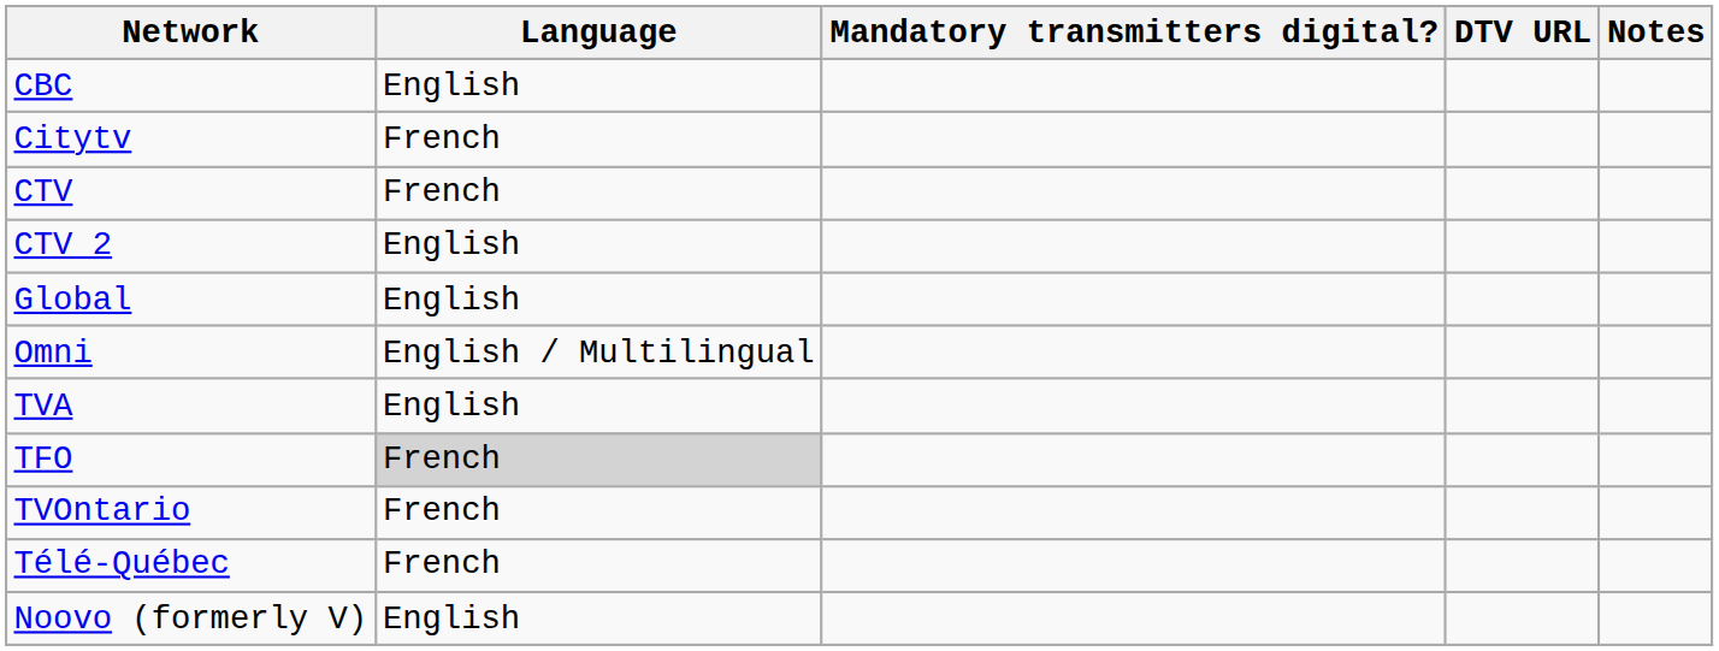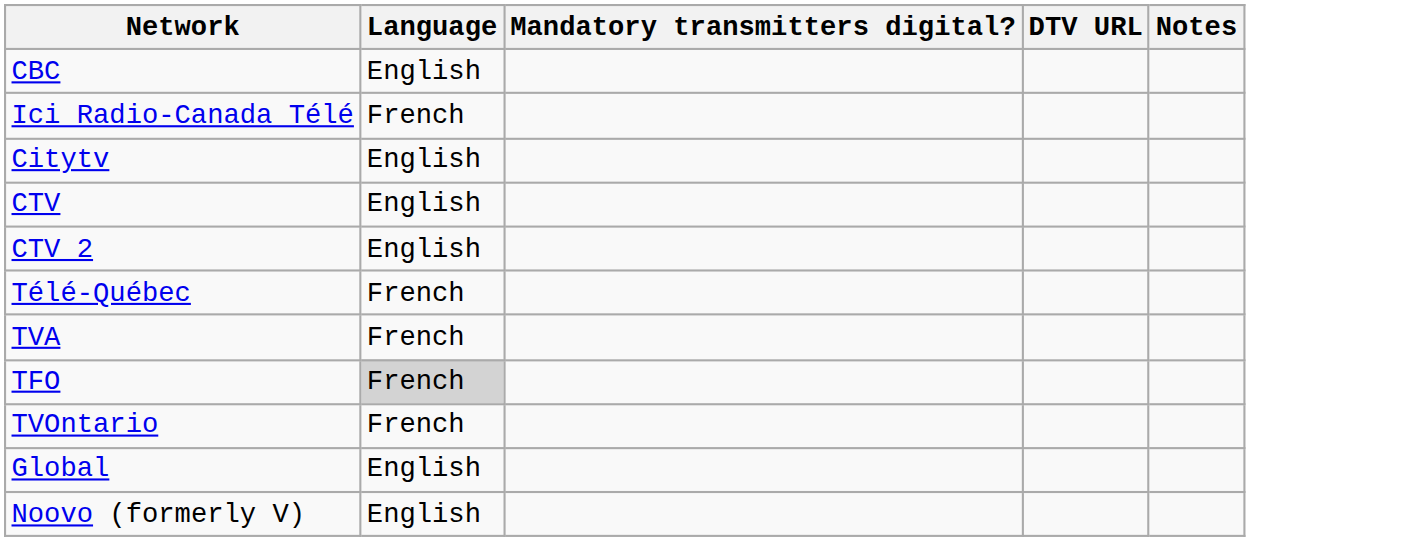 <table class="wikitable">
 <tr>
 <th>Network</th>
 <th>Language</th>
 <th>Mandatory transmitters digital?</th>
 <th>DTV URL</th>
 <th>Notes</th>
 </tr>
 <tr>
 <td><a href='#'>CBC</a></td>
 <td>English</td>
 <td></td>
 <td></td>
 <td></td>
 </tr>
 <tr>
-<td><a href='#'>Citytv</a></td>
+<td><a href='#'>Ici Radio-Canada Télé</a></td>
 <td>French</td>
 <td></td>
 <td></td>
 <td></td>
 </tr>
 <tr>
+<td><a href='#'>Citytv</a></td>
+<td>English</td>
+<td></td>
+<td></td>
+<td></td>
+</tr>
+<tr>
 <td><a href='#'>CTV</a></td>
-<td>French</td>
+<td>English</td>
 <td></td>
 <td></td>
 <td></td>
 </tr>
 <tr>
 <td><a href='#'>CTV 2</a></td>
 <td>English</td>
 <td></td>
 <td></td>
 <td></td>
 </tr>
 <tr>
-<td><a href='#'>Global</a></td>
-<td>English</td>
-<td></td>
-<td></td>
-<td></td>
-</tr>
-<tr>
-<td><a href='#'>Omni</a></td>
-<td>English / Multilingual</td>
+<td><a href='#'>Télé-Québec</a></td>
+<td>French</td>
 <td></td>
 <td></td>
 <td></td>
 </tr>
 <tr>
 <td><a href='#'>TVA</a></td>
-<td>English</td>
+<td>French</td>
 <td></td>
 <td></td>
 <td></td>
 </tr>
 <tr>
 <td><a href='#'>TFO</a></td>
 <td style="background: lightgrey;">French</td>
 <td></td>
 <td></td>
 <td></td>
 </tr>
 <tr>
 <td><a href='#'>TVOntario</a></td>
 <td>French</td>
 <td></td>
 <td></td>
 <td></td>
 </tr>
 <tr>
-<td><a href='#'>Télé-Québec</a></td>
-<td>French</td>
+<td><a href='#'>Global</a></td>
+<td>English</td>
 <td></td>
 <td></td>
 <td></td>
 </tr>
 <tr>
 <td><a href='#'>Noovo</a> (formerly V)</td>
 <td>English</td>
 <td></td>
 <td></td>
 <td></td>
 </tr>
 </table>
